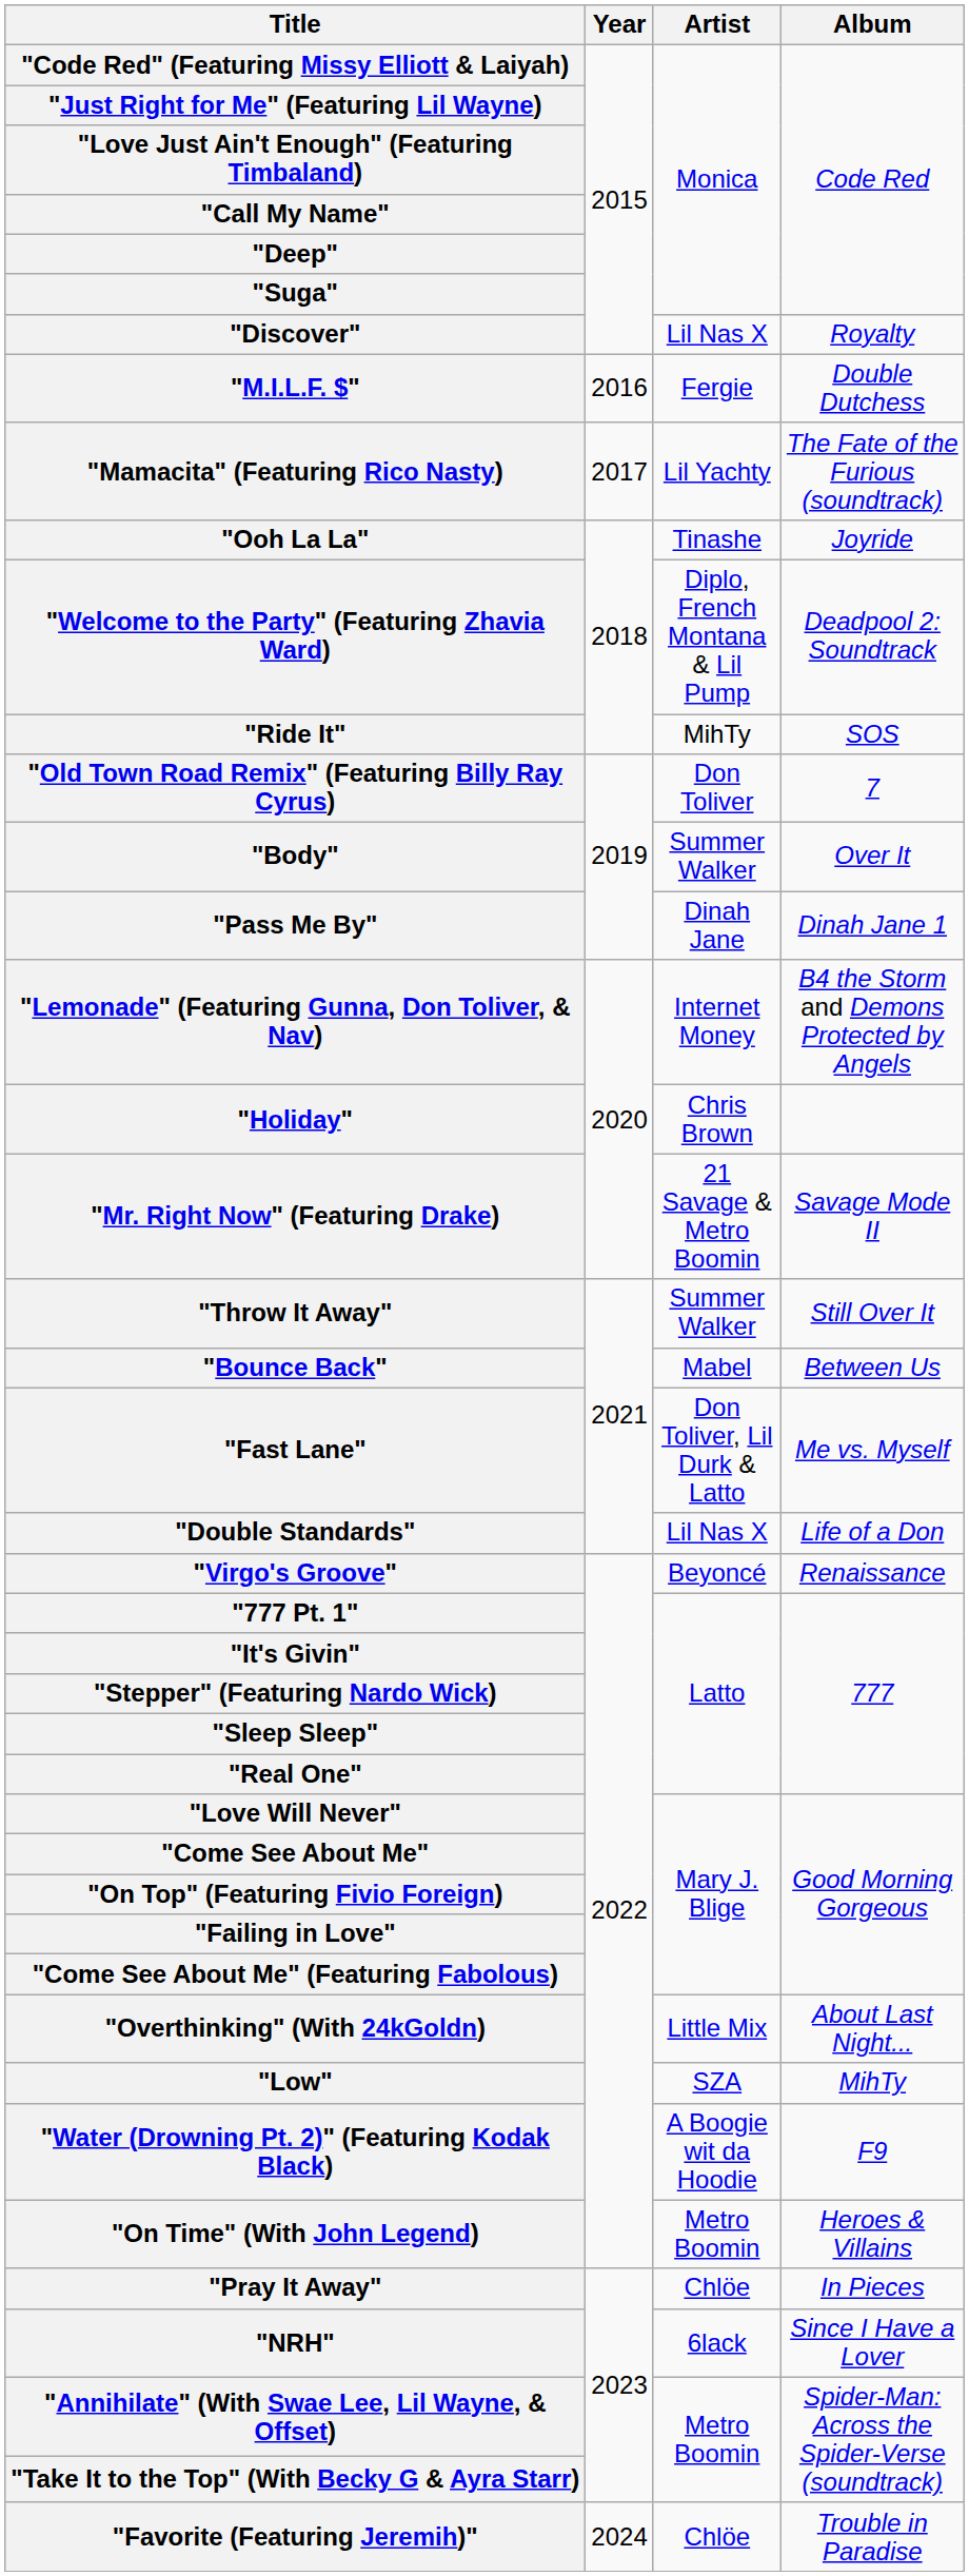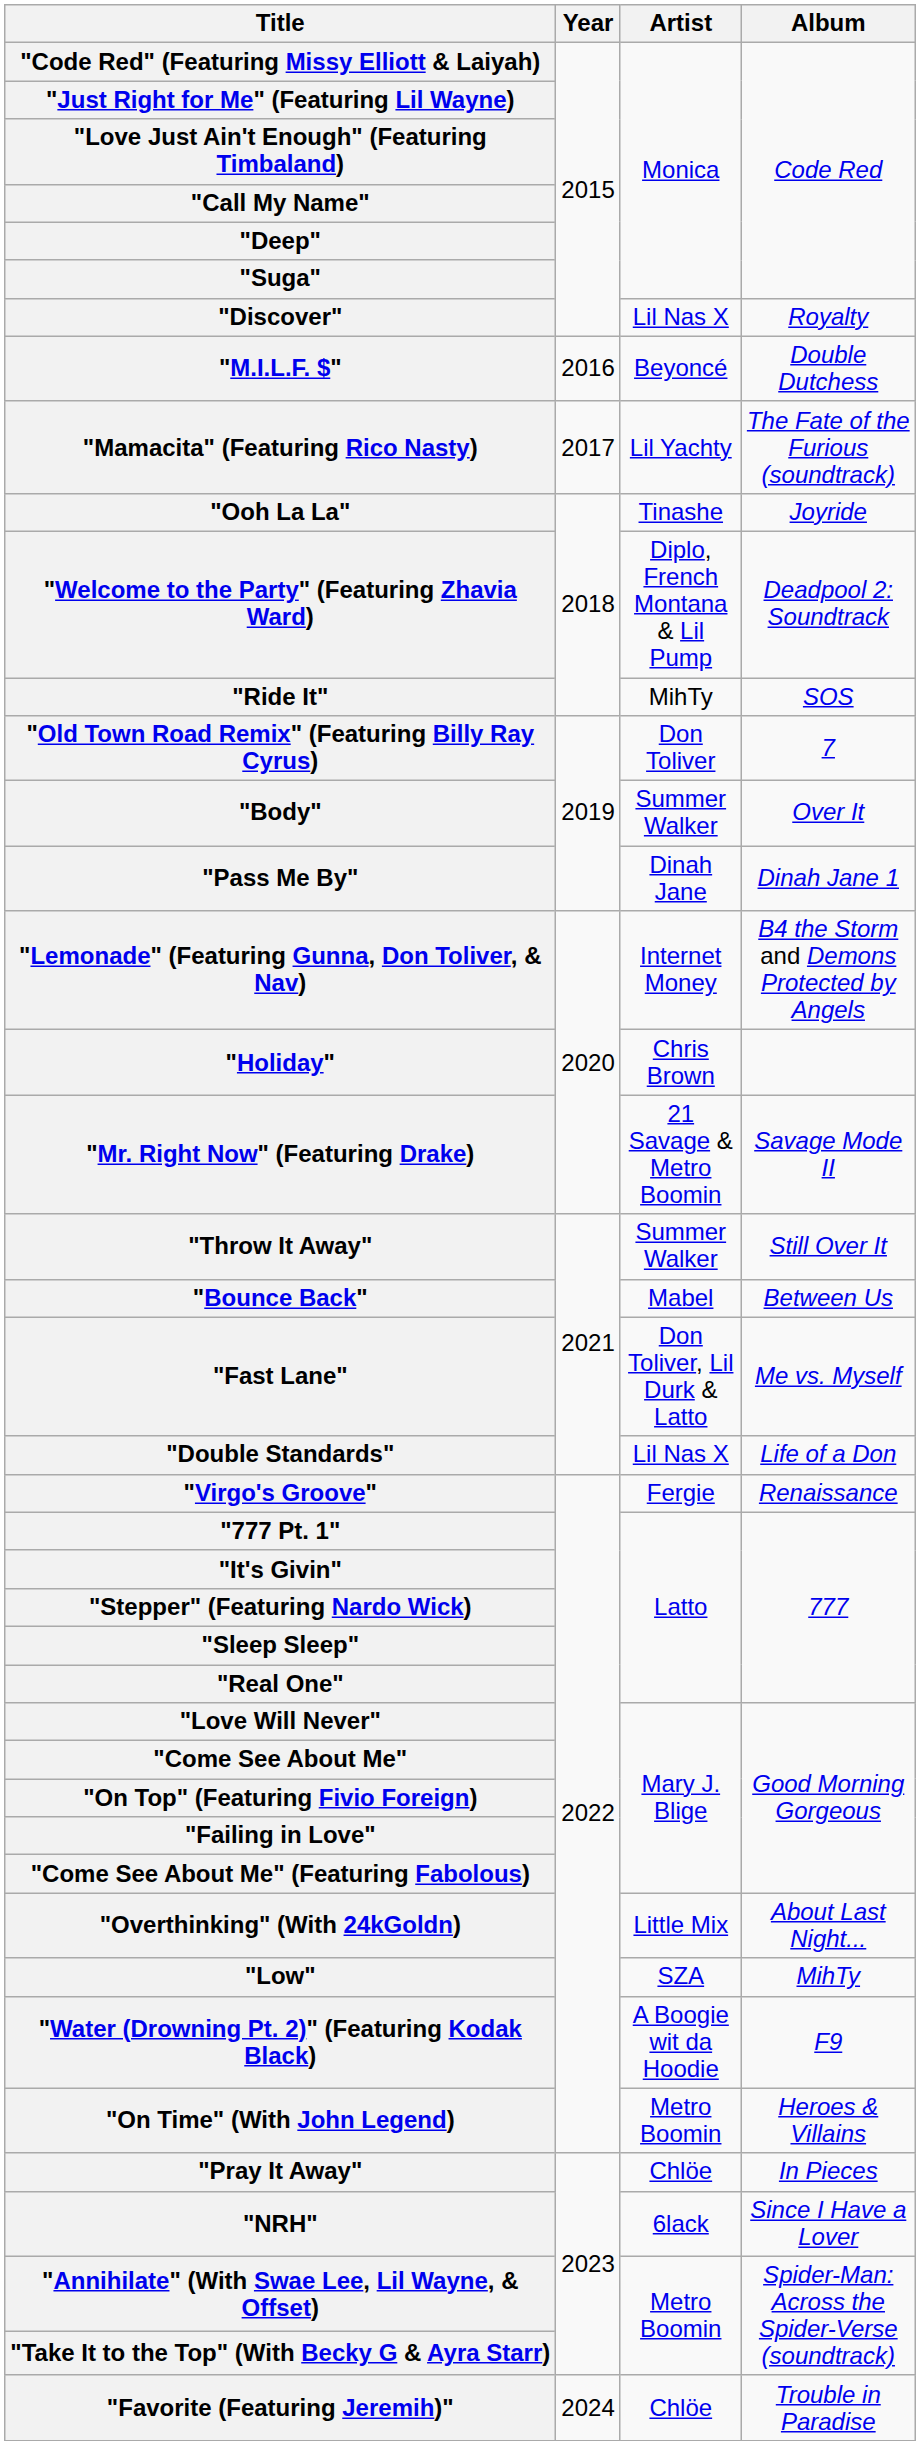 <table class="wikitable plainrowheaders" style="text-align:center;">
 <tr>
 <th scope="col" style="width:22.5em;">Title</th>
 <th scope="col">Year</th>
 <th scope="col">Artist</th>
 <th scope="col">Album</th>
 </tr>
 <tr>
 <th scope="row">"Code Red" (Featuring <a href='#'>Missy Elliott</a> & Laiyah)</th>
 <td rowspan="7">2015</td>
 <td rowspan="6"><a href='#'>Monica</a></td>
 <td rowspan="6"><em><a href='#'>Code Red</a></em></td>
 </tr>
 <tr>
 <th scope="row">"<a href='#'>Just Right for Me</a>" (Featuring <a href='#'>Lil Wayne</a>)</th>
 </tr>
 <tr>
 <th scope="row">"Love Just Ain't Enough" (Featuring <a href='#'>Timbaland</a>)</th>
 </tr>
 <tr>
 <th scope="row">"Call My Name"</th>
 </tr>
 <tr>
 <th scope="row">"Deep"</th>
 </tr>
 <tr>
 <th scope="row">"Suga"</th>
 </tr>
 <tr>
 <th scope="row">"Discover"</th>
 <td><a href='#'>Lil Nas X</a></td>
 <td><em><a href='#'>Royalty</a></em></td>
 </tr>
 <tr>
 <th scope="row">"<a href='#'>M.I.L.F. $</a>"</th>
 <td>2016</td>
-<td><a href='#'>Fergie</a></td>
+<td><a href='#'>Beyoncé</a></td>
 <td><em><a href='#'>Double Dutchess</a></em></td>
 </tr>
 <tr>
 <th scope="row">"Mamacita" (Featuring <a href='#'>Rico Nasty</a>)</th>
 <td>2017</td>
 <td><a href='#'>Lil Yachty</a></td>
 <td><em><a href='#'>The Fate of the Furious (soundtrack)</a></em></td>
 </tr>
 <tr>
 <th scope="row">"Ooh La La"</th>
 <td rowspan="3">2018</td>
 <td><a href='#'>Tinashe</a></td>
 <td><em><a href='#'>Joyride</a></em></td>
 </tr>
 <tr>
 <th scope="row">"<a href='#'>Welcome to the Party</a>" (Featuring <a href='#'>Zhavia Ward</a>)</th>
 <td><a href='#'>Diplo</a>, <a href='#'>French Montana</a> & <a href='#'>Lil Pump</a></td>
 <td><em><a href='#'>Deadpool 2: Soundtrack</a></em></td>
 </tr>
 <tr>
 <th scope="row">"Ride It"</th>
 <td>MihTy</td>
 <td><em><a href='#'>SOS</a></em></td>
 </tr>
 <tr>
 <th scope="row">"<a href='#'>Old Town Road Remix</a>" (Featuring <a href='#'>Billy Ray Cyrus</a>) </th>
 <td rowspan="3">2019</td>
 <td><a href='#'>Don Toliver</a></td>
 <td><em><a href='#'>7</a></em></td>
 </tr>
 <tr>
 <th scope="row">"Body"</th>
 <td><a href='#'>Summer Walker</a></td>
 <td><em><a href='#'>Over It</a></em></td>
 </tr>
 <tr>
 <th scope="row">"Pass Me By" </th>
 <td><a href='#'>Dinah Jane</a></td>
 <td><em><a href='#'>Dinah Jane 1</a></em></td>
 </tr>
 <tr>
 <th scope="row">"<a href='#'>Lemonade</a>" (Featuring <a href='#'>Gunna</a>, <a href='#'>Don Toliver</a>, & <a href='#'>Nav</a>)</th>
 <td rowspan="3">2020</td>
 <td><a href='#'>Internet Money</a></td>
 <td><em><a href='#'>B4 the Storm</a></em> and <em><a href='#'>Demons Protected by Angels</a></em></td>
 </tr>
 <tr>
 <th scope="row">"<a href='#'>Holiday</a>"</th>
 <td><a href='#'>Chris Brown</a></td>
 <td></td>
 </tr>
 <tr>
 <th scope="row">"<a href='#'>Mr. Right Now</a>" (Featuring <a href='#'>Drake</a>)</th>
 <td><a href='#'>21 Savage</a> & <a href='#'>Metro Boomin</a></td>
 <td><em><a href='#'>Savage Mode II</a></em></td>
 </tr>
 <tr>
 <th scope="row">"Throw It Away"</th>
 <td rowspan="4">2021</td>
 <td><a href='#'>Summer Walker</a></td>
 <td><em><a href='#'>Still Over It</a></em></td>
 </tr>
 <tr>
 <th scope="row">"<a href='#'>Bounce Back</a>"</th>
 <td><a href='#'>Mabel</a></td>
 <td><em><a href='#'>Between Us</a></em></td>
 </tr>
 <tr>
 <th scope="row">"Fast Lane"</th>
 <td><a href='#'>Don Toliver</a>, <a href='#'>Lil Durk</a> & <a href='#'>Latto</a></td>
 <td><em><a href='#'>Me vs. Myself</a></em></td>
 </tr>
 <tr>
 <th scope="row">"Double Standards"</th>
 <td><a href='#'>Lil Nas X</a></td>
 <td><em><a href='#'>Life of a Don</a></em></td>
 </tr>
 <tr>
 <th scope="row">"<a href='#'>Virgo's Groove</a>"</th>
 <td rowspan="15">2022</td>
-<td><a href='#'>Beyoncé</a></td>
+<td><a href='#'>Fergie</a></td>
 <td><a href='#'><em>Renaissance</em></a></td>
 </tr>
 <tr>
 <th scope="row">"777 Pt. 1"</th>
 <td rowspan="5"><a href='#'>Latto</a></td>
 <td rowspan="5"><em><a href='#'>777</a></em></td>
 </tr>
 <tr>
 <th scope="row">"It's Givin"</th>
 </tr>
 <tr>
 <th scope="row">"Stepper" (Featuring <a href='#'>Nardo Wick</a>)</th>
 </tr>
 <tr>
 <th scope="row">"Sleep Sleep"</th>
 </tr>
 <tr>
 <th scope="row">"Real One"</th>
 </tr>
 <tr>
 <th scope="row">"Love Will Never"</th>
 <td rowspan="5"><a href='#'>Mary J. Blige</a></td>
 <td rowspan="5"><em><a href='#'>Good Morning Gorgeous</a></em></td>
 </tr>
 <tr>
 <th scope="row">"Come See About Me"</th>
 </tr>
 <tr>
 <th scope="row">"On Top" (Featuring <a href='#'>Fivio Foreign</a>)</th>
 </tr>
 <tr>
 <th scope="row">"Failing in Love"</th>
 </tr>
 <tr>
 <th scope="row">"Come See About Me" (Featuring <a href='#'>Fabolous</a>)</th>
 </tr>
 <tr>
 <th scope="row">"Overthinking" (With <a href='#'>24kGoldn</a>)</th>
 <td><a href='#'>Little Mix</a></td>
 <td><em><a href='#'>About Last Night...</a></em></td>
 </tr>
 <tr>
 <th scope="row">"Low"</th>
 <td><a href='#'>SZA</a></td>
 <td><em><a href='#'>MihTy</a></em></td>
 </tr>
 <tr>
 <th scope="row">"<a href='#'>Water (Drowning Pt. 2)</a>" (Featuring <a href='#'>Kodak Black</a>)</th>
 <td><a href='#'>A Boogie wit da Hoodie</a></td>
 <td><em><a href='#'>F9</a></em></td>
 </tr>
 <tr>
 <th scope="row">"On Time" (With <a href='#'>John Legend</a>)</th>
 <td><a href='#'>Metro Boomin</a></td>
 <td><em><a href='#'>Heroes & Villains</a></em></td>
 </tr>
 <tr>
 <th scope="row">"Pray It Away"</th>
 <td rowspan="4">2023</td>
 <td><a href='#'>Chlöe</a></td>
 <td><em><a href='#'>In Pieces</a></em></td>
 </tr>
 <tr>
 <th scope="row">"NRH"</th>
 <td><a href='#'>6lack</a></td>
 <td><em><a href='#'>Since I Have a Lover</a></em></td>
 </tr>
 <tr>
 <th scope="row">"<a href='#'>Annihilate</a>" (With <a href='#'>Swae Lee</a>, <a href='#'>Lil Wayne</a>, & <a href='#'>Offset</a>)</th>
 <td rowspan="2"><a href='#'>Metro Boomin</a></td>
 <td rowspan="2"><em><a href='#'>Spider-Man: Across the Spider-Verse (soundtrack)</a></em></td>
 </tr>
 <tr>
 <th scope="row">"Take It to the Top" (With <a href='#'>Becky G</a> & <a href='#'>Ayra Starr</a>)</th>
 </tr>
 <tr>
 <th scope="row">"Favorite (Featuring <a href='#'>Jeremih</a>)"</th>
 <td>2024</td>
 <td><a href='#'>Chlöe</a></td>
 <td><em><a href='#'>Trouble in Paradise</a></em></td>
 </tr>
 <tr>
 </tr>
 </table>
